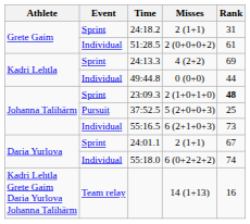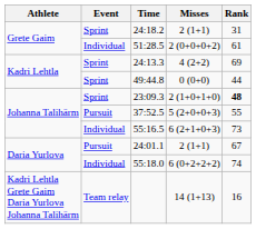 <table class="wikitable" style="font-size:90%">
 <tr>
 <th>Athlete</th>
 <th>Event</th>
 <th>Time</th>
 <th>Misses</th>
 <th>Rank</th>
 </tr>
 <tr align=center>
 <td align=left rowspan=2><a href='#'>Grete Gaim</a></td>
 <td align=left><a href='#'>Sprint</a></td>
 <td>24:18.2</td>
 <td>2 (1+1)</td>
 <td>31</td>
 </tr>
 <tr align=center>
 <td align=left><a href='#'>Individual</a></td>
 <td>51:28.5</td>
 <td>2 (0+0+0+2)</td>
 <td>61</td>
 </tr>
 <tr align=center>
 <td align=left rowspan=2><a href='#'>Kadri Lehtla</a></td>
 <td align=left><a href='#'>Sprint</a></td>
 <td>24:13.3</td>
 <td>4 (2+2)</td>
 <td>69</td>
 </tr>
 <tr align=center>
-<td align=left><a href='#'>Individual</a></td>
+<td align=left><a href='#'>Sprint</a></td>
 <td>49:44.8</td>
 <td>0 (0+0)</td>
 <td>44</td>
 </tr>
 <tr align=center>
 <td align=left rowspan=3><a href='#'>Johanna Talihärm</a></td>
 <td align=left><a href='#'>Sprint</a></td>
 <td>23:09.3</td>
 <td>2 (1+0+1+0)</td>
 <td><strong>48</strong></td>
 </tr>
 <tr align=center>
 <td align=left><a href='#'>Pursuit</a></td>
 <td>37:52.5</td>
 <td>5 (2+0+0+3)</td>
-<td>25</td>
+<td>55</td>
 </tr>
 <tr align=center>
 <td align=left><a href='#'>Individual</a></td>
 <td>55:16.5</td>
 <td>6 (2+1+0+3)</td>
 <td>73</td>
 </tr>
 <tr align=center>
 <td align=left rowspan=2><a href='#'>Daria Yurlova</a></td>
-<td align=left><a href='#'>Sprint</a></td>
+<td align=left><a href='#'>Pursuit</a></td>
 <td>24:01.1</td>
 <td>2 (1+1)</td>
 <td>67</td>
 </tr>
 <tr align=center>
 <td align=left><a href='#'>Individual</a></td>
 <td>55:18.0</td>
 <td>6 (0+2+2+2)</td>
 <td>74</td>
 </tr>
 <tr align=center>
 <td align=left><a href='#'>Kadri Lehtla</a><br><a href='#'>Grete Gaim</a><br><a href='#'>Daria Yurlova</a><br><a href='#'>Johanna Talihärm</a></td>
 <td align=left><a href='#'>Team relay</a></td>
 <td></td>
 <td>14 (1+13)</td>
 <td>16</td>
 </tr>
 </table>
